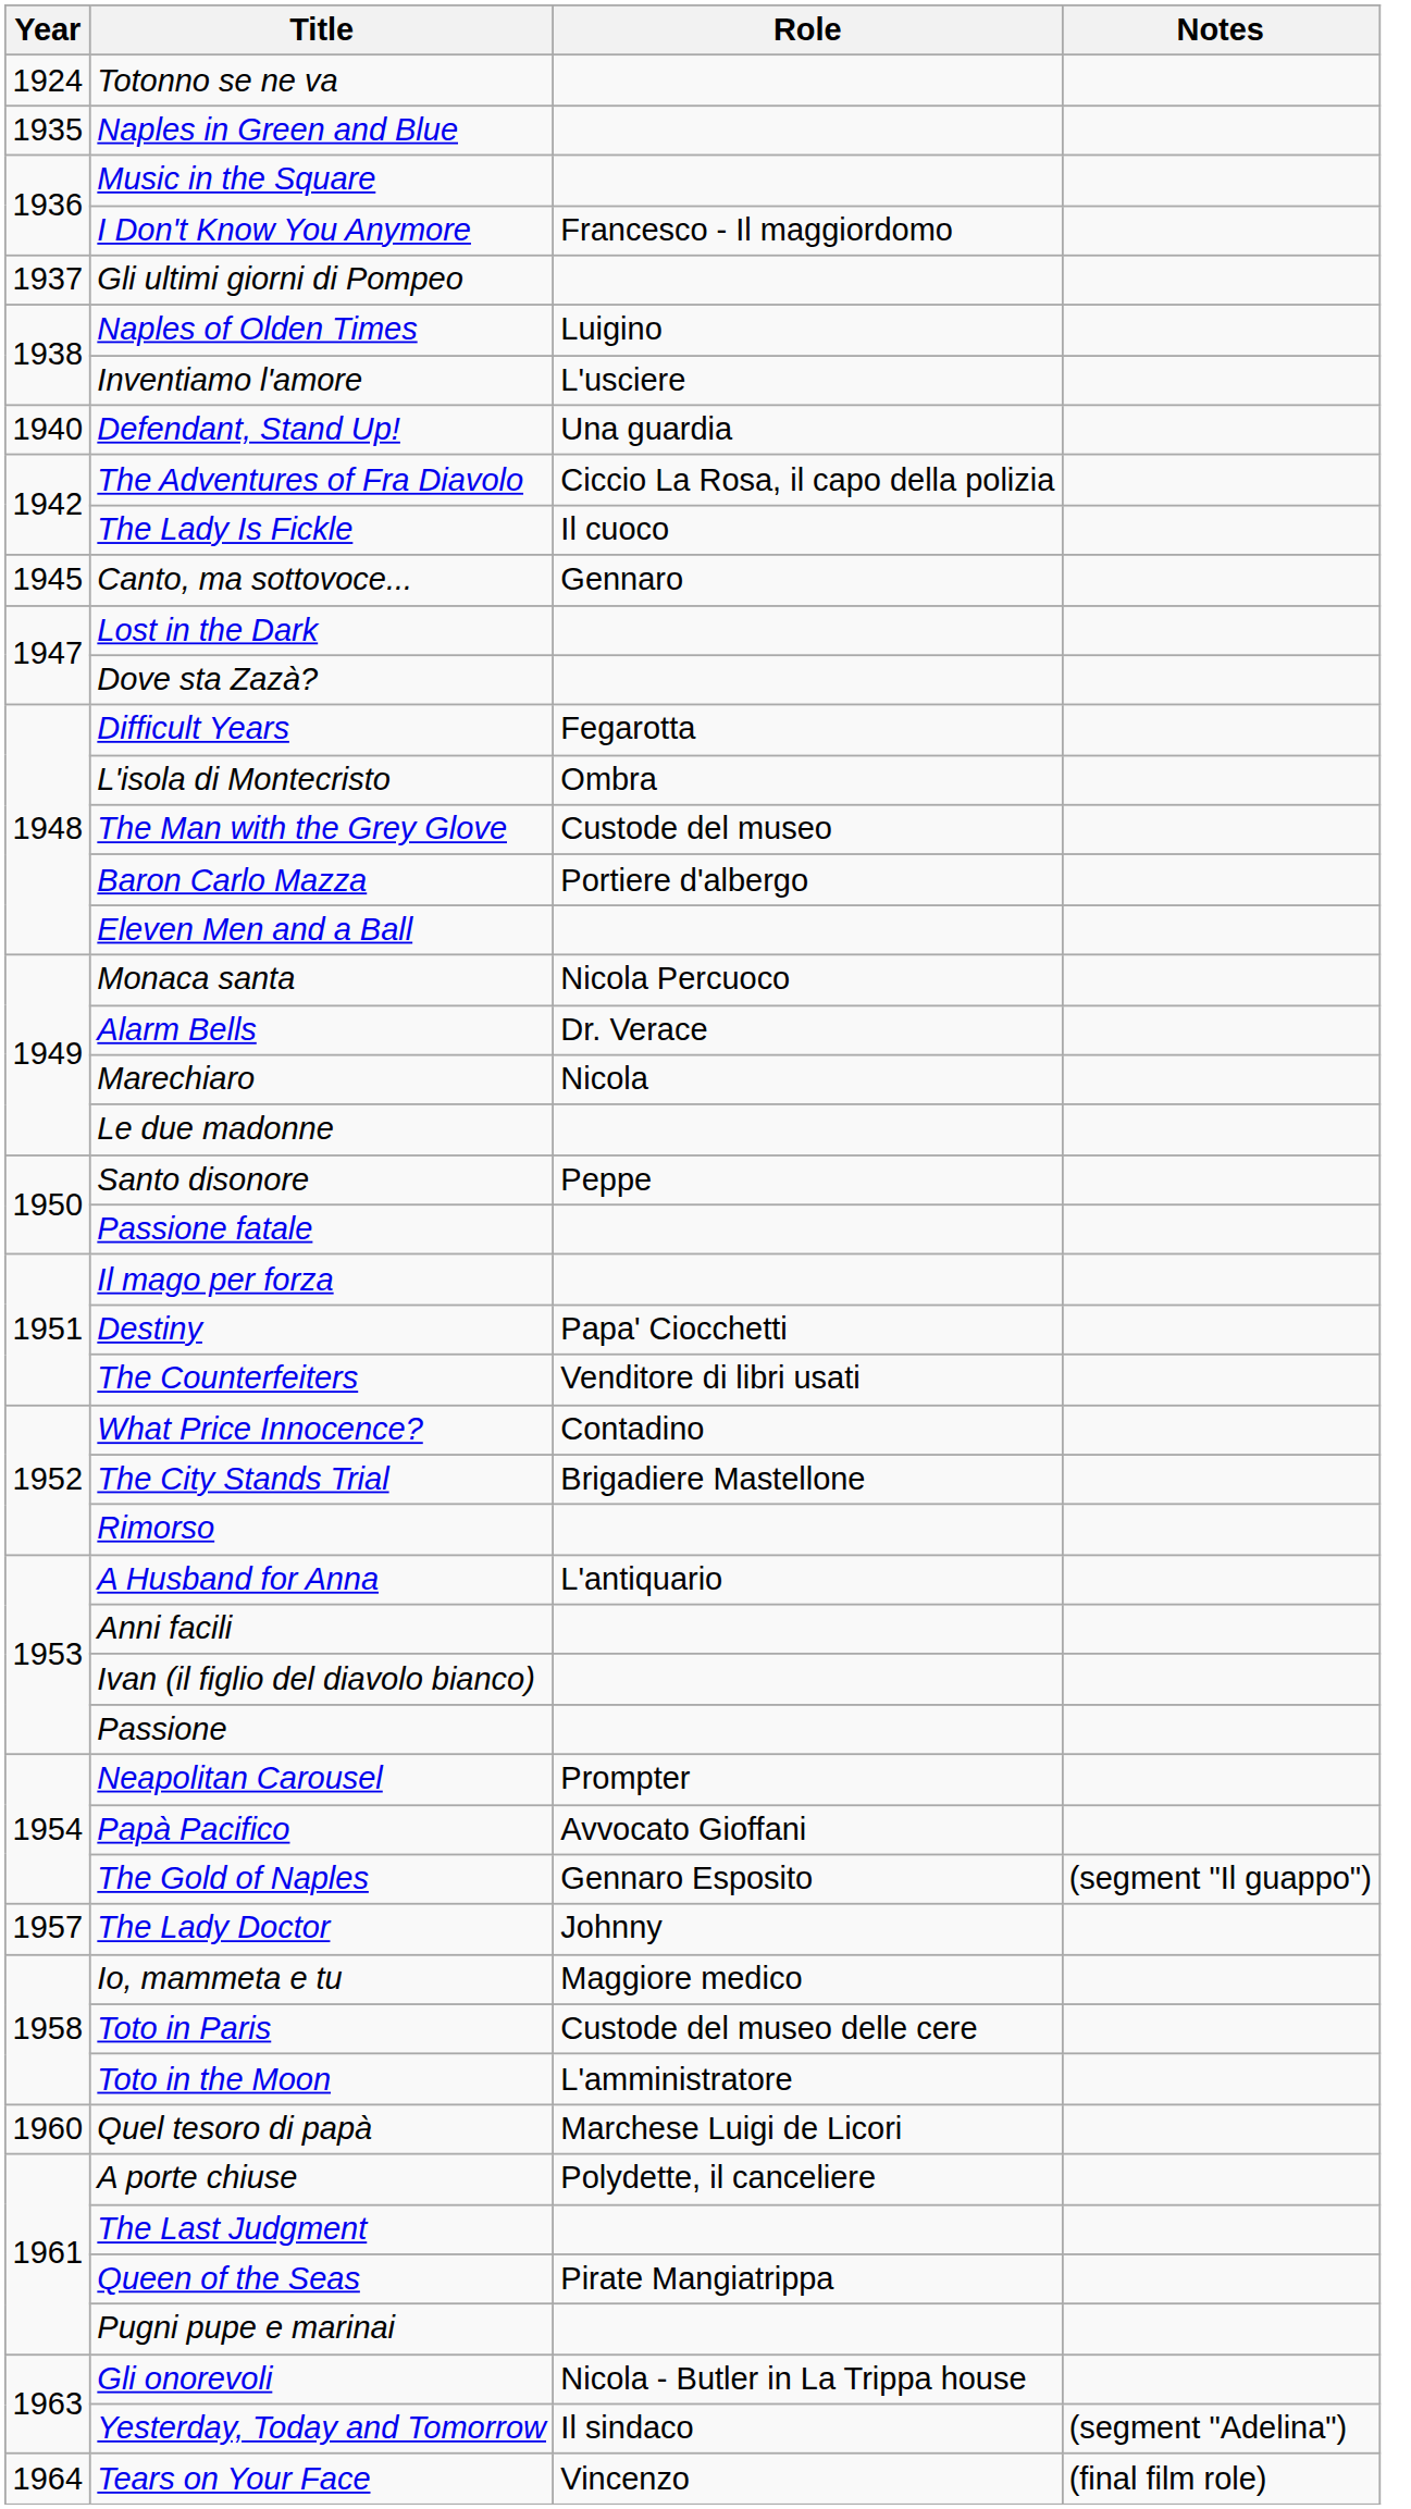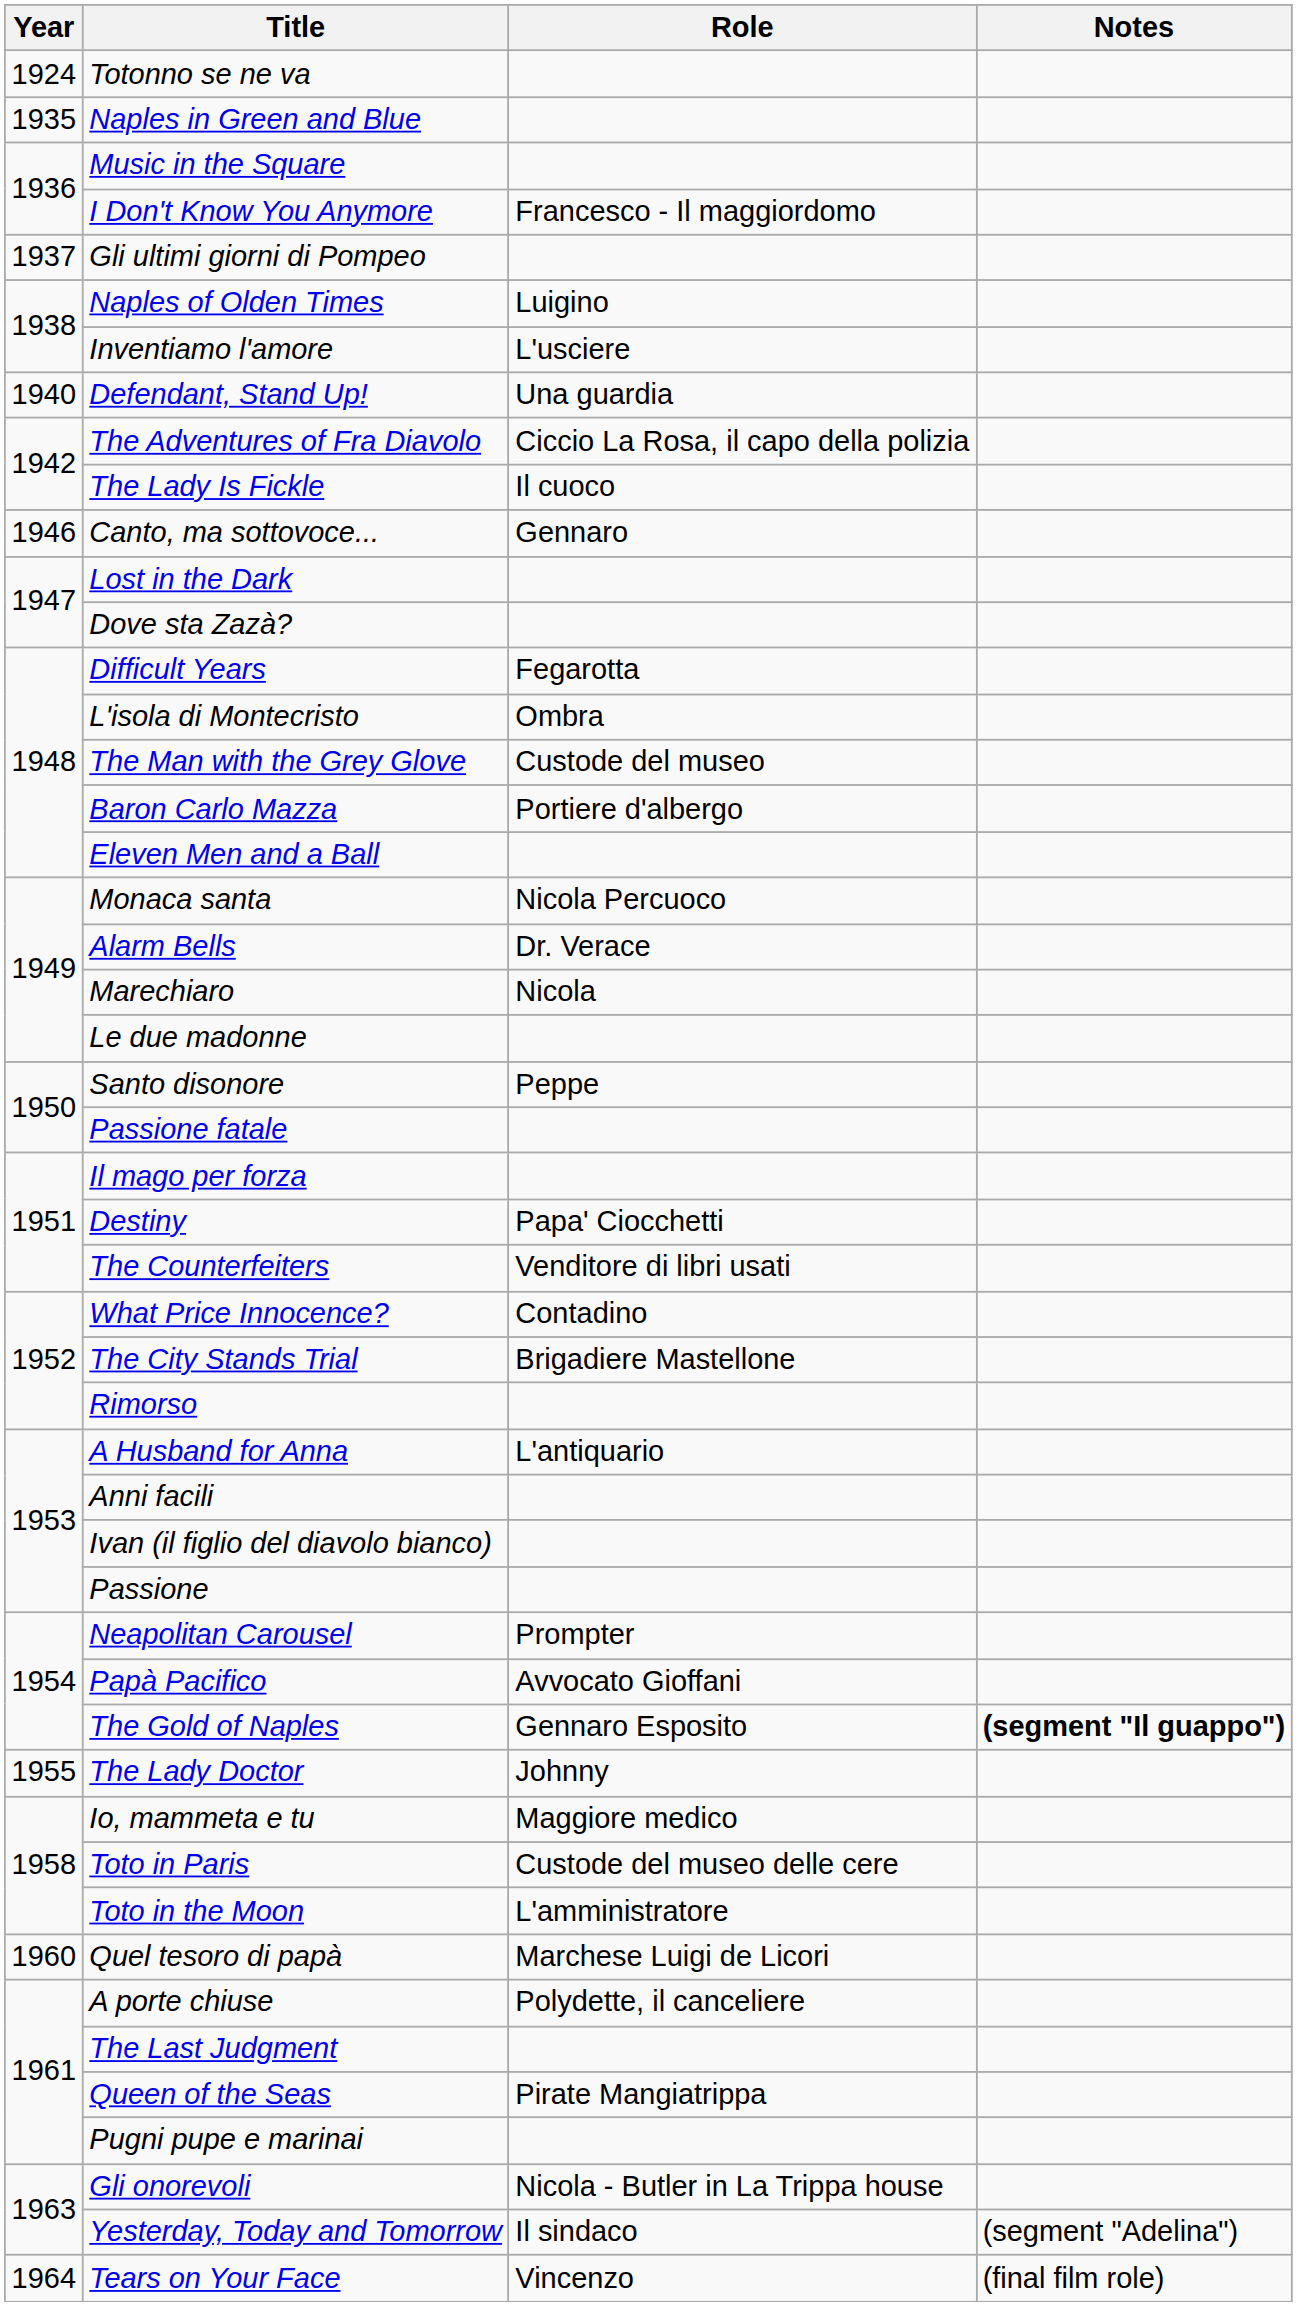 <table class="wikitable sortable">
 <tr>
 <th>Year</th>
 <th>Title</th>
 <th>Role</th>
 <th class="unsortable">Notes</th>
 </tr>
 <tr>
 <td>1924</td>
 <td><em>Totonno se ne va</em></td>
 <td></td>
 <td></td>
 </tr>
 <tr>
 <td>1935</td>
 <td><em><a href='#'>Naples in Green and Blue</a></em></td>
 <td></td>
 <td></td>
 </tr>
 <tr>
 <td rowspan=2>1936</td>
 <td><em><a href='#'>Music in the Square</a></em></td>
 <td></td>
 <td></td>
 </tr>
 <tr>
 <td><em><a href='#'>I Don't Know You Anymore</a></em></td>
 <td>Francesco - Il maggiordomo</td>
 <td></td>
 </tr>
 <tr>
 <td>1937</td>
 <td><em>Gli ultimi giorni di Pompeo</em></td>
 <td></td>
 <td></td>
 </tr>
 <tr>
 <td rowspan=2>1938</td>
 <td><em><a href='#'>Naples of Olden Times</a></em></td>
 <td>Luigino</td>
 <td></td>
 </tr>
 <tr>
 <td><em>Inventiamo l'amore</em></td>
 <td>L'usciere</td>
 <td></td>
 </tr>
 <tr>
 <td>1940</td>
 <td><em><a href='#'>Defendant, Stand Up!</a></em></td>
 <td>Una guardia</td>
 <td></td>
 </tr>
 <tr>
 <td rowspan=2>1942</td>
 <td><em><a href='#'>The Adventures of Fra Diavolo</a></em></td>
 <td>Ciccio La Rosa, il capo della polizia</td>
 <td></td>
 </tr>
 <tr>
 <td><em><a href='#'>The Lady Is Fickle</a></em></td>
 <td>Il cuoco</td>
 <td></td>
 </tr>
 <tr>
-<td>1945</td>
+<td>1946</td>
 <td><em>Canto, ma sottovoce...</em></td>
 <td>Gennaro</td>
 <td></td>
 </tr>
 <tr>
 <td rowspan=2>1947</td>
 <td><em><a href='#'>Lost in the Dark</a></em></td>
 <td></td>
 <td></td>
 </tr>
 <tr>
 <td><em>Dove sta Zazà?</em></td>
 <td></td>
 <td></td>
 </tr>
 <tr>
 <td rowspan=5>1948</td>
 <td><em><a href='#'>Difficult Years</a></em></td>
 <td>Fegarotta</td>
 <td></td>
 </tr>
 <tr>
 <td><em>L'isola di Montecristo</em></td>
 <td>Ombra</td>
 <td></td>
 </tr>
 <tr>
 <td><em><a href='#'>The Man with the Grey Glove</a></em></td>
 <td>Custode del museo</td>
 <td></td>
 </tr>
 <tr>
 <td><em><a href='#'>Baron Carlo Mazza</a></em></td>
 <td>Portiere d'albergo</td>
 <td></td>
 </tr>
 <tr>
 <td><em><a href='#'>Eleven Men and a Ball</a></em></td>
 <td></td>
 <td></td>
 </tr>
 <tr>
 <td rowspan=4>1949</td>
 <td><em>Monaca santa</em></td>
 <td>Nicola Percuoco</td>
 <td></td>
 </tr>
 <tr>
 <td><em><a href='#'>Alarm Bells</a></em></td>
 <td>Dr. Verace</td>
 <td></td>
 </tr>
 <tr>
 <td><em>Marechiaro</em></td>
 <td>Nicola</td>
 <td></td>
 </tr>
 <tr>
 <td><em>Le due madonne</em></td>
 <td></td>
 <td></td>
 </tr>
 <tr>
 <td rowspan=2>1950</td>
 <td><em>Santo disonore</em></td>
 <td>Peppe</td>
 <td></td>
 </tr>
 <tr>
 <td><em><a href='#'>Passione fatale</a></em></td>
 <td></td>
 <td></td>
 </tr>
 <tr>
 <td rowspan=3>1951</td>
 <td><em><a href='#'>Il mago per forza</a></em></td>
 <td></td>
 <td></td>
 </tr>
 <tr>
 <td><em><a href='#'>Destiny</a></em></td>
 <td>Papa' Ciocchetti</td>
 <td></td>
 </tr>
 <tr>
 <td><em><a href='#'>The Counterfeiters</a></em></td>
 <td>Venditore di libri usati</td>
 <td></td>
 </tr>
 <tr>
 <td rowspan=3>1952</td>
 <td><em><a href='#'>What Price Innocence?</a></em></td>
 <td>Contadino</td>
 <td></td>
 </tr>
 <tr>
 <td><em><a href='#'>The City Stands Trial</a></em></td>
 <td>Brigadiere Mastellone</td>
 <td></td>
 </tr>
 <tr>
 <td><em><a href='#'>Rimorso</a></em></td>
 <td></td>
 <td></td>
 </tr>
 <tr>
 <td rowspan=4>1953</td>
 <td><em><a href='#'>A Husband for Anna</a></em></td>
 <td>L'antiquario</td>
 <td></td>
 </tr>
 <tr>
 <td><em>Anni facili</em></td>
 <td></td>
 <td></td>
 </tr>
 <tr>
 <td><em>Ivan (il figlio del diavolo bianco)</em></td>
 <td></td>
 <td></td>
 </tr>
 <tr>
 <td><em>Passione</em></td>
 <td></td>
 <td></td>
 </tr>
 <tr>
 <td rowspan=3>1954</td>
 <td><em><a href='#'>Neapolitan Carousel</a></em></td>
 <td>Prompter</td>
 <td></td>
 </tr>
 <tr>
 <td><em><a href='#'>Papà Pacifico</a></em></td>
 <td>Avvocato Gioffani</td>
 <td></td>
 </tr>
 <tr>
 <td><em><a href='#'>The Gold of Naples</a></em></td>
 <td>Gennaro Esposito</td>
-<td>(segment "Il guappo")</td>
+<td><strong>(segment "Il guappo")</strong></td>
 </tr>
 <tr>
-<td>1957</td>
+<td>1955</td>
 <td><em><a href='#'>The Lady Doctor</a></em></td>
 <td>Johnny</td>
 <td></td>
 </tr>
 <tr>
 <td rowspan=3>1958</td>
 <td><em>Io, mammeta e tu</em></td>
 <td>Maggiore medico</td>
 <td></td>
 </tr>
 <tr>
 <td><em><a href='#'>Toto in Paris</a></em></td>
 <td>Custode del museo delle cere</td>
 <td></td>
 </tr>
 <tr>
 <td><em><a href='#'>Toto in the Moon</a></em></td>
 <td>L'amministratore</td>
 <td></td>
 </tr>
 <tr>
 <td>1960</td>
 <td><em>Quel tesoro di papà</em></td>
 <td>Marchese Luigi de Licori</td>
 <td></td>
 </tr>
 <tr>
 <td rowspan=4>1961</td>
 <td><em>A porte chiuse</em></td>
 <td>Polydette, il canceliere</td>
 <td></td>
 </tr>
 <tr>
 <td><em><a href='#'>The Last Judgment</a></em></td>
 <td></td>
 <td></td>
 </tr>
 <tr>
 <td><em><a href='#'>Queen of the Seas</a></em></td>
 <td>Pirate Mangiatrippa</td>
 <td></td>
 </tr>
 <tr>
 <td><em>Pugni pupe e marinai</em></td>
 <td></td>
 <td></td>
 </tr>
 <tr>
 <td rowspan=2>1963</td>
 <td><em><a href='#'>Gli onorevoli</a></em></td>
 <td>Nicola - Butler in La Trippa house</td>
 <td></td>
 </tr>
 <tr>
 <td><em><a href='#'>Yesterday, Today and Tomorrow</a></em></td>
 <td>Il sindaco</td>
 <td>(segment "Adelina")</td>
 </tr>
 <tr>
 <td>1964</td>
 <td><em><a href='#'>Tears on Your Face</a></em></td>
 <td>Vincenzo</td>
 <td>(final film role)</td>
 </tr>
 </table>
